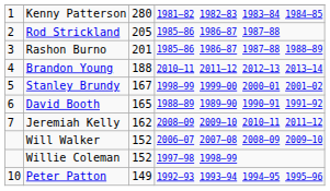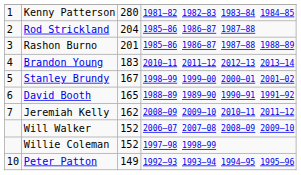 <table class="wikitable">
 <tr>
 </tr>
 <tr>
 <td>1</td>
 <td>Kenny Patterson</td>
 <td>280</td>
 <td style="font-size:80%;"><a href='#'>1981–82</a> <a href='#'>1982–83</a> <a href='#'>1983–84</a> <a href='#'>1984–85</a></td>
 </tr>
 <tr>
 <td>2</td>
 <td><a href='#'>Rod Strickland</a></td>
-<td>205</td>
+<td>204</td>
 <td style="font-size:80%;"><a href='#'>1985–86</a> <a href='#'>1986–87</a> <a href='#'>1987–88</a></td>
 </tr>
 <tr>
 <td>3</td>
 <td>Rashon Burno</td>
 <td>201</td>
 <td style="font-size:80%;"><a href='#'>1985–86</a> <a href='#'>1986–87</a> <a href='#'>1987–88</a> <a href='#'>1988–89</a></td>
 </tr>
 <tr>
 <td>4</td>
 <td><a href='#'>Brandon Young</a></td>
-<td>188</td>
+<td>183</td>
 <td style="font-size:80%;"><a href='#'>2010–11</a> <a href='#'>2011–12</a> <a href='#'>2012–13</a> <a href='#'>2013–14</a></td>
 </tr>
 <tr>
 <td>5</td>
 <td><a href='#'>Stanley Brundy</a></td>
 <td>167</td>
 <td style="font-size:80%;"><a href='#'>1998–99</a> <a href='#'>1999–00</a> <a href='#'>2000–01</a> <a href='#'>2001–02</a></td>
 </tr>
 <tr>
 <td>6</td>
 <td><a href='#'>David Booth</a></td>
 <td>165</td>
 <td style="font-size:80%;"><a href='#'>1988–89</a> <a href='#'>1989–90</a> <a href='#'>1990–91</a> <a href='#'>1991–92</a></td>
 </tr>
 <tr>
 <td>7</td>
 <td>Jeremiah Kelly</td>
 <td>162</td>
 <td style="font-size:80%;"><a href='#'>2008–09</a> <a href='#'>2009–10</a> <a href='#'>2010–11</a> <a href='#'>2011–12</a></td>
 </tr>
 <tr>
 <td></td>
 <td>Will Walker</td>
 <td>152</td>
 <td style="font-size:80%;"><a href='#'>2006–07</a> <a href='#'>2007–08</a> <a href='#'>2008–09</a> <a href='#'>2009–10</a></td>
 </tr>
 <tr>
 <td></td>
 <td>Willie Coleman</td>
 <td>152</td>
 <td style="font-size:80%;"><a href='#'>1997–98</a> <a href='#'>1998–99</a></td>
 </tr>
 <tr>
 <td>10</td>
 <td><a href='#'>Peter Patton</a></td>
 <td>149</td>
 <td style="font-size:80%;"><a href='#'>1992–93</a> <a href='#'>1993–94</a> <a href='#'>1994–95</a> <a href='#'>1995–96</a></td>
 </tr>
 </table>
